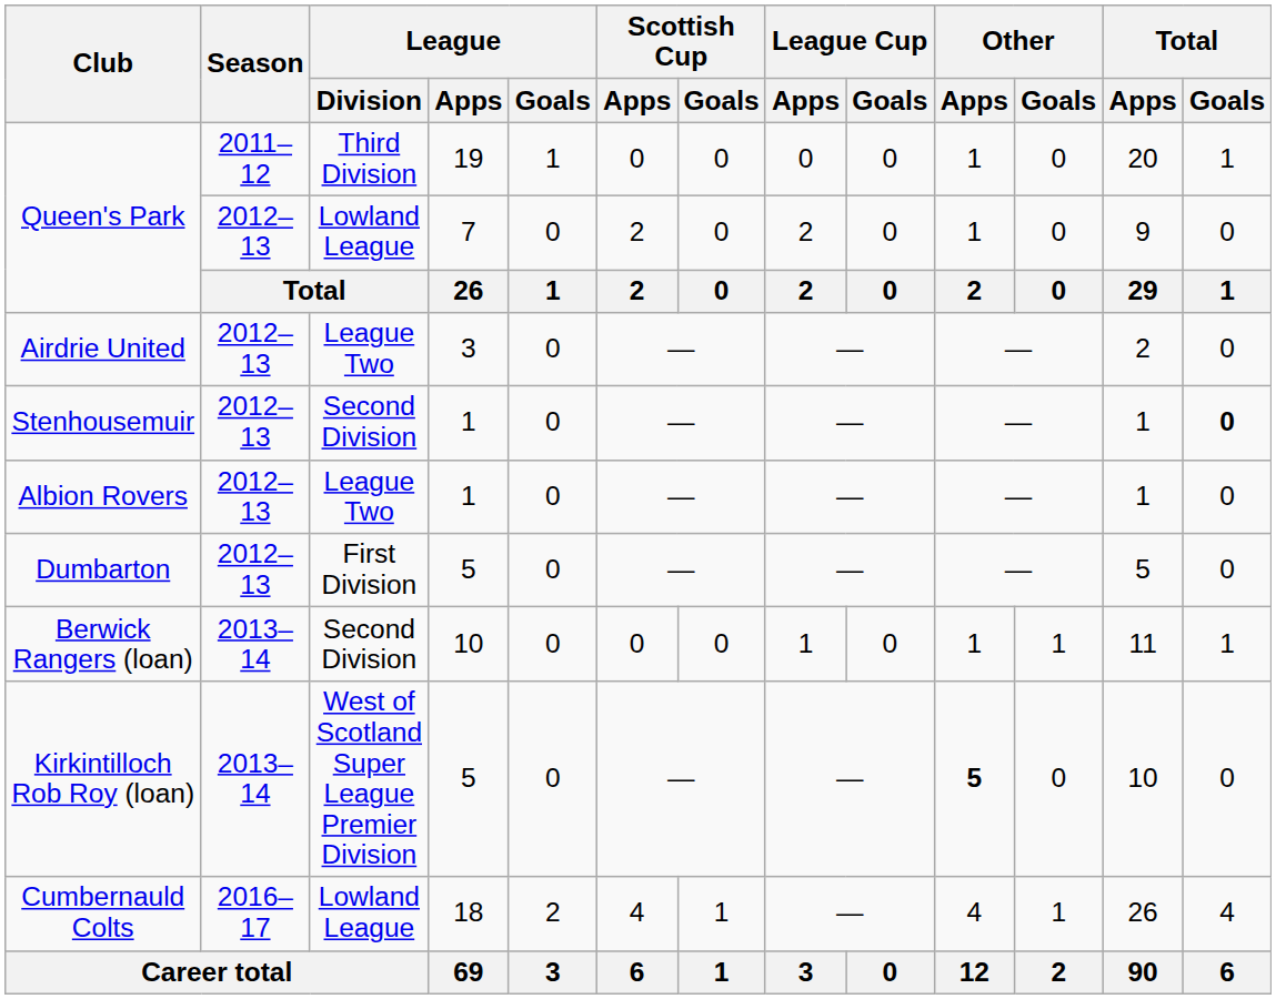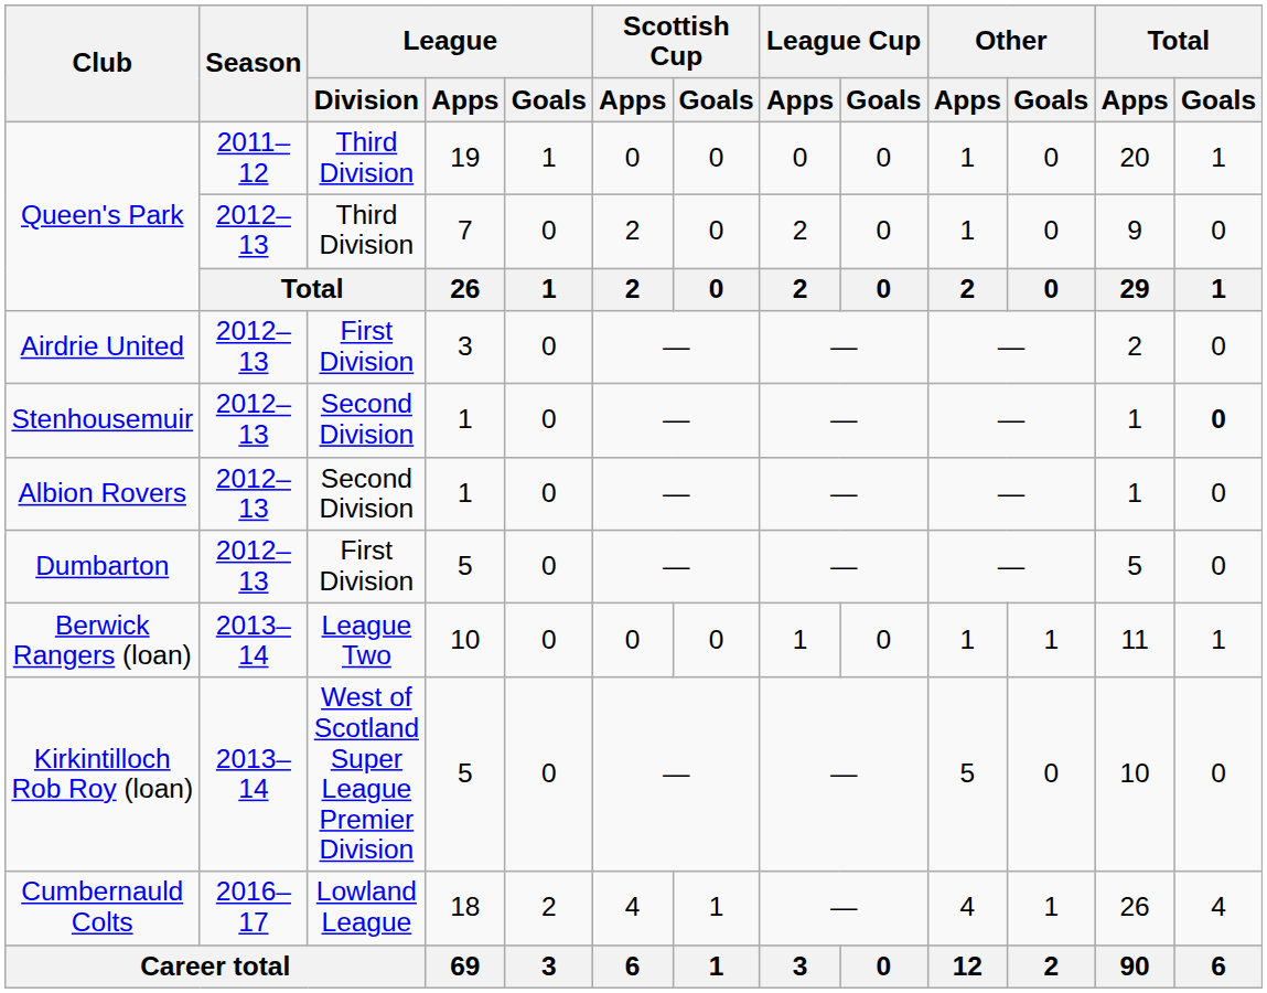 <table class="wikitable" style="text-align: center;">
 <tr>
 <th rowspan="2">Club</th>
 <th rowspan="2">Season</th>
 <th colspan="3">League</th>
 <th colspan="2">Scottish Cup</th>
 <th colspan="2">League Cup</th>
 <th colspan="2">Other</th>
 <th colspan="2">Total</th>
 </tr>
 <tr>
 <th>Division</th>
 <th>Apps</th>
 <th>Goals</th>
 <th>Apps</th>
 <th>Goals</th>
 <th>Apps</th>
 <th>Goals</th>
 <th>Apps</th>
 <th>Goals</th>
 <th>Apps</th>
 <th>Goals</th>
 </tr>
 <tr>
 <td rowspan="3"><a href='#'>Queen's Park</a></td>
 <td><a href='#'>2011–12</a></td>
 <td><a href='#'>Third Division</a></td>
 <td>19</td>
 <td>1</td>
 <td>0</td>
 <td>0</td>
 <td>0</td>
 <td>0</td>
 <td>1</td>
 <td>0</td>
 <td>20</td>
 <td>1</td>
 </tr>
 <tr>
 <td><a href='#'>2012–13</a></td>
-<td><a href='#'>Lowland League</a></td>
+<td>Third Division</td>
 <td>7</td>
 <td>0</td>
 <td>2</td>
 <td>0</td>
 <td>2</td>
 <td>0</td>
 <td>1</td>
 <td>0</td>
 <td>9</td>
 <td>0</td>
 </tr>
 <tr>
 <th colspan="2">Total</th>
 <th>26</th>
 <th>1</th>
 <th>2</th>
 <th>0</th>
 <th>2</th>
 <th>0</th>
 <th>2</th>
 <th>0</th>
 <th>29</th>
 <th>1</th>
 </tr>
 <tr>
 <td><a href='#'>Airdrie United</a></td>
 <td><a href='#'>2012–13</a></td>
-<td><a href='#'>League Two</a></td>
+<td><a href='#'>First Division</a></td>
 <td>3</td>
 <td>0</td>
 <td colspan="2">—</td>
 <td colspan="2">—</td>
 <td colspan="2">—</td>
 <td>2</td>
 <td>0</td>
 </tr>
 <tr>
 <td><a href='#'>Stenhousemuir</a></td>
 <td><a href='#'>2012–13</a></td>
 <td><a href='#'>Second Division</a></td>
 <td>1</td>
 <td>0</td>
 <td colspan="2">—</td>
 <td colspan="2">—</td>
 <td colspan="2">—</td>
 <td>1</td>
 <td><strong>0</strong></td>
 </tr>
 <tr>
 <td><a href='#'>Albion Rovers</a></td>
 <td><a href='#'>2012–13</a></td>
-<td><a href='#'>League Two</a></td>
+<td>Second Division</td>
 <td>1</td>
 <td>0</td>
 <td colspan="2">—</td>
 <td colspan="2">—</td>
 <td colspan="2">—</td>
 <td>1</td>
 <td>0</td>
 </tr>
 <tr>
 <td><a href='#'>Dumbarton</a></td>
 <td><a href='#'>2012–13</a></td>
 <td>First Division</td>
 <td>5</td>
 <td>0</td>
 <td colspan="2">—</td>
 <td colspan="2">—</td>
 <td colspan="2">—</td>
 <td>5</td>
 <td>0</td>
 </tr>
 <tr>
 <td><a href='#'>Berwick Rangers</a> (loan)</td>
 <td><a href='#'>2013–14</a></td>
-<td>Second Division</td>
+<td><a href='#'>League Two</a></td>
 <td>10</td>
 <td>0</td>
 <td>0</td>
 <td>0</td>
 <td>1</td>
 <td>0</td>
 <td>1</td>
 <td>1</td>
 <td>11</td>
 <td>1</td>
 </tr>
 <tr>
 <td><a href='#'>Kirkintilloch Rob Roy</a> (loan)</td>
 <td><a href='#'>2013–14</a></td>
 <td><a href='#'>West of Scotland Super League Premier Division</a></td>
 <td>5</td>
 <td>0</td>
 <td colspan="2">—</td>
 <td colspan="2">—</td>
-<td><strong>5</strong></td>
+<td>5</td>
 <td>0</td>
 <td>10</td>
 <td>0</td>
 </tr>
 <tr>
 <td><a href='#'>Cumbernauld Colts</a></td>
 <td><a href='#'>2016–17</a></td>
 <td><a href='#'>Lowland League</a></td>
 <td>18</td>
 <td>2</td>
 <td>4</td>
 <td>1</td>
 <td colspan="2">—</td>
 <td>4</td>
 <td>1</td>
 <td>26</td>
 <td>4</td>
 </tr>
 <tr>
 <th colspan="3">Career total</th>
 <th>69</th>
 <th>3</th>
 <th>6</th>
 <th>1</th>
 <th>3</th>
 <th>0</th>
 <th>12</th>
 <th>2</th>
 <th>90</th>
 <th>6</th>
 </tr>
 </table>
